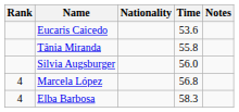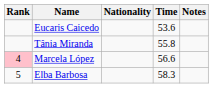 <table class="wikitable sortable" style="text-align:center">
 <tr>
 <th>Rank</th>
 <th>Name</th>
 <th>Nationality</th>
 <th>Time</th>
 <th>Notes</th>
 </tr>
 <tr>
 <td></td>
 <td align=left><a href='#'>Eucaris Caicedo</a></td>
 <td align=left></td>
 <td>53.6</td>
 <td></td>
 </tr>
 <tr>
 <td></td>
 <td align=left><a href='#'>Tânia Miranda</a></td>
 <td align=left></td>
 <td>55.8</td>
 <td></td>
 </tr>
 <tr>
-<td></td>
-<td align=left><a href='#'>Silvia Augsburger</a></td>
+<td style="background: pink;">4</td>
+<td align=left><a href='#'>Marcela López</a></td>
 <td align=left></td>
-<td>56.0</td>
+<td>56.6</td>
 <td></td>
 </tr>
 <tr>
-<td>4</td>
-<td align=left><a href='#'>Marcela López</a></td>
-<td align=left></td>
-<td>56.8</td>
-<td></td>
-</tr>
-<tr>
-<td>4</td>
+<td>5</td>
 <td align=left><a href='#'>Elba Barbosa</a></td>
 <td align=left></td>
 <td>58.3</td>
 <td></td>
 </tr>
 </table>
